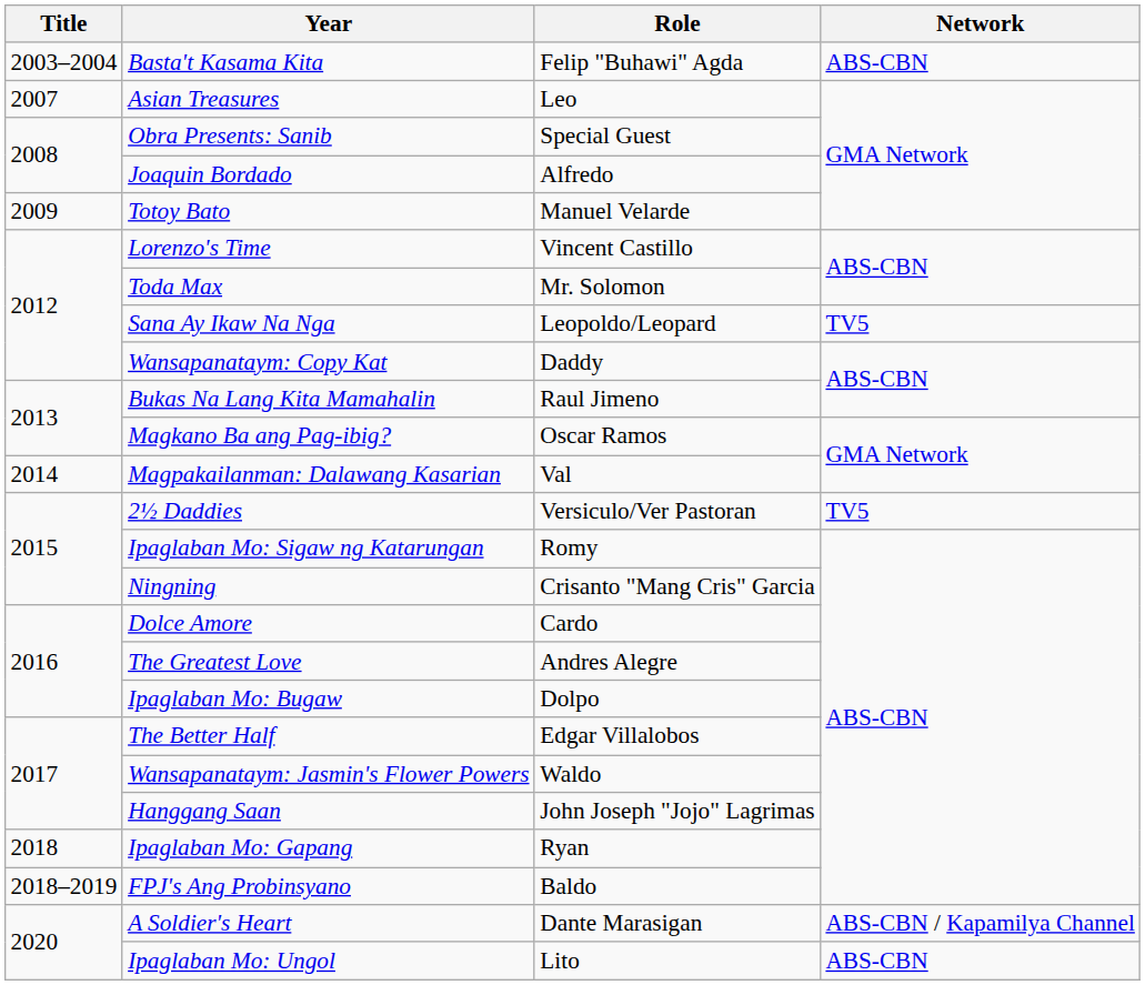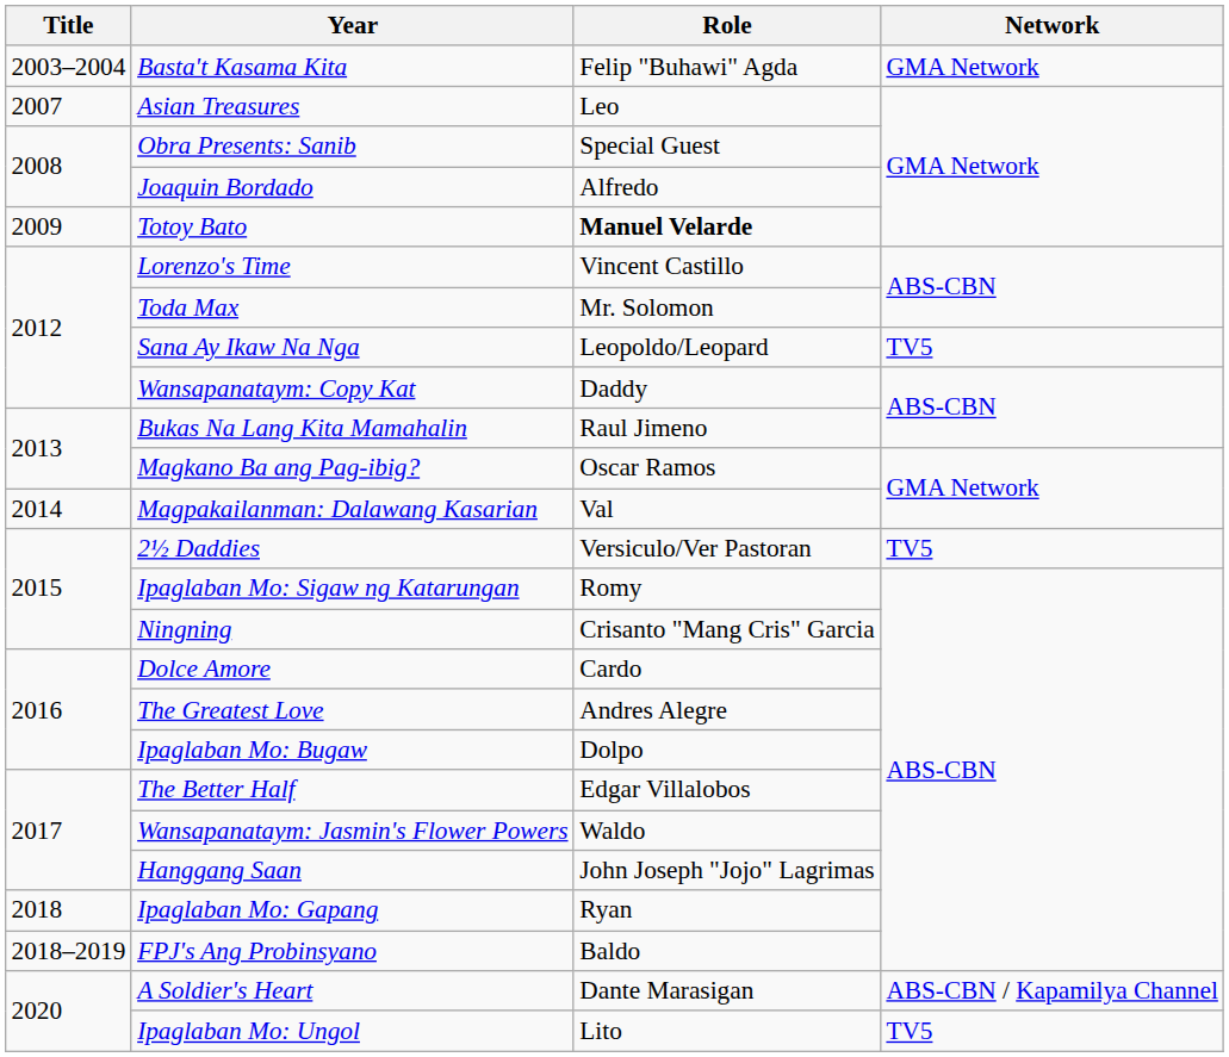 <table class="wikitable sortable">
 <tr>
 <th>Title</th>
 <th>Year</th>
 <th>Role</th>
 <th>Network</th>
 </tr>
 <tr>
 <td>2003–2004</td>
 <td><em><a href='#'>Basta't Kasama Kita</a></em></td>
 <td>Felip "Buhawi" Agda</td>
-<td><a href='#'>ABS-CBN</a></td>
+<td><a href='#'>GMA Network</a></td>
 </tr>
 <tr>
 <td>2007</td>
 <td><em><a href='#'>Asian Treasures</a></em></td>
 <td>Leo</td>
 <td rowspan="4"><a href='#'>GMA Network</a></td>
 </tr>
 <tr>
 <td rowspan="2">2008</td>
 <td><em><a href='#'>Obra Presents: Sanib</a></em></td>
 <td>Special Guest</td>
 </tr>
 <tr>
 <td><em><a href='#'>Joaquin Bordado</a></em></td>
 <td>Alfredo</td>
 </tr>
 <tr>
 <td>2009</td>
 <td><em><a href='#'>Totoy Bato</a></em></td>
-<td>Manuel Velarde</td>
+<td><strong>Manuel Velarde</strong></td>
 </tr>
 <tr>
 <td rowspan="4">2012</td>
 <td><em><a href='#'>Lorenzo's Time</a></em></td>
 <td>Vincent Castillo</td>
 <td rowspan="2"><a href='#'>ABS-CBN</a></td>
 </tr>
 <tr>
 <td><em><a href='#'>Toda Max</a></em></td>
 <td>Mr. Solomon</td>
 </tr>
 <tr>
 <td><em><a href='#'>Sana Ay Ikaw Na Nga</a></em></td>
 <td>Leopoldo/Leopard</td>
 <td><a href='#'>TV5</a></td>
 </tr>
 <tr>
 <td><em><a href='#'>Wansapanataym: Copy Kat</a></em></td>
 <td>Daddy</td>
 <td rowspan="2"><a href='#'>ABS-CBN</a></td>
 </tr>
 <tr>
 <td rowspan="2">2013</td>
 <td><em><a href='#'>Bukas Na Lang Kita Mamahalin</a></em></td>
 <td>Raul Jimeno</td>
 </tr>
 <tr>
 <td><em><a href='#'>Magkano Ba ang Pag-ibig?</a></em></td>
 <td>Oscar Ramos</td>
 <td rowspan="2"><a href='#'>GMA Network</a></td>
 </tr>
 <tr>
 <td>2014</td>
 <td><em><a href='#'>Magpakailanman: Dalawang Kasarian</a></em></td>
 <td>Val</td>
 </tr>
 <tr>
 <td rowspan="3">2015</td>
 <td><em><a href='#'>2½ Daddies</a></em></td>
 <td>Versiculo/Ver Pastoran</td>
 <td><a href='#'>TV5</a></td>
 </tr>
 <tr>
 <td><em><a href='#'>Ipaglaban Mo: Sigaw ng Katarungan</a></em></td>
 <td>Romy</td>
 <td rowspan="10"><a href='#'>ABS-CBN</a></td>
 </tr>
 <tr>
 <td><em><a href='#'>Ningning</a></em></td>
 <td>Crisanto "Mang Cris" Garcia</td>
 </tr>
 <tr>
 <td rowspan="3">2016</td>
 <td><em><a href='#'>Dolce Amore</a></em></td>
 <td>Cardo</td>
 </tr>
 <tr>
 <td><em><a href='#'>The Greatest Love</a></em></td>
 <td>Andres Alegre</td>
 </tr>
 <tr>
 <td><em><a href='#'>Ipaglaban Mo: Bugaw</a></em></td>
 <td>Dolpo</td>
 </tr>
 <tr>
 <td rowspan="3">2017</td>
 <td><em><a href='#'>The Better Half</a></em></td>
 <td>Edgar Villalobos</td>
 </tr>
 <tr>
 <td><em><a href='#'>Wansapanataym: Jasmin's Flower Powers</a></em></td>
 <td>Waldo</td>
 </tr>
 <tr>
 <td><em><a href='#'>Hanggang Saan</a></em></td>
 <td>John Joseph "Jojo" Lagrimas</td>
 </tr>
 <tr>
 <td>2018</td>
 <td><em><a href='#'>Ipaglaban Mo: Gapang</a></em></td>
 <td>Ryan</td>
 </tr>
 <tr>
 <td>2018–2019</td>
 <td><em><a href='#'>FPJ's Ang Probinsyano</a></em></td>
 <td>Baldo</td>
 </tr>
 <tr>
 <td rowspan="2">2020</td>
 <td><em><a href='#'>A Soldier's Heart</a></em></td>
 <td>Dante Marasigan</td>
 <td><a href='#'>ABS-CBN</a> / <a href='#'>Kapamilya Channel</a></td>
 </tr>
 <tr>
 <td><em><a href='#'>Ipaglaban Mo: Ungol</a></em></td>
 <td>Lito</td>
-<td><a href='#'>ABS-CBN</a></td>
+<td><a href='#'>TV5</a></td>
 </tr>
 <tr>
 </tr>
 </table>
